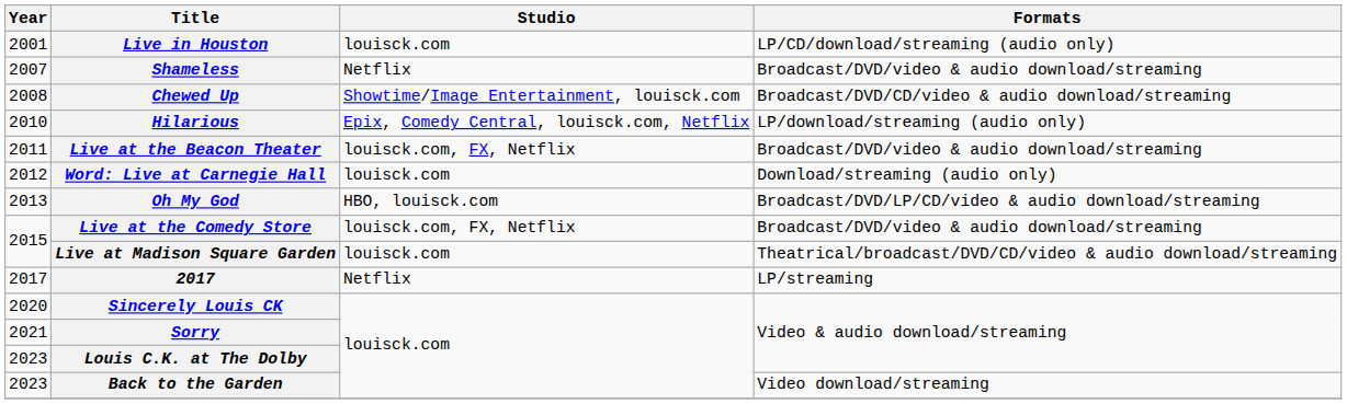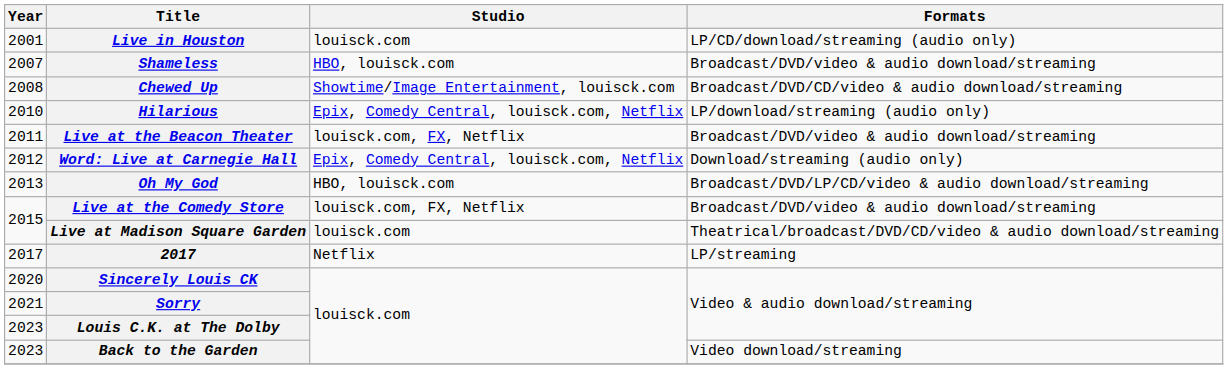 <table class="wikitable plainrowheaders">
 <tr>
 <th scope="col">Year</th>
 <th scope="col">Title</th>
 <th scope="col">Studio</th>
 <th scope="col">Formats</th>
 </tr>
 <tr>
 <td>2001</td>
 <th scope="row"><a href='#'><em>Live in Houston</em></a></th>
 <td>louisck.com</td>
 <td>LP/CD/download/streaming (audio only)</td>
 </tr>
 <tr>
 <td>2007</td>
 <th scope="row"><a href='#'><em>Shameless</em></a></th>
-<td>Netflix</td>
+<td><a href='#'>HBO</a>, louisck.com</td>
 <td>Broadcast/DVD/video & audio download/streaming</td>
 </tr>
 <tr>
 <td>2008</td>
 <th scope="row"><em><a href='#'>Chewed Up</a></em></th>
 <td><a href='#'>Showtime</a>/<a href='#'>Image Entertainment</a>, louisck.com</td>
 <td>Broadcast/DVD/CD/video & audio download/streaming</td>
 </tr>
 <tr>
 <td>2010</td>
 <th scope="row"><a href='#'><em>Hilarious</em></a></th>
 <td><a href='#'>Epix</a>, <a href='#'>Comedy Central</a>, louisck.com, <a href='#'>Netflix</a></td>
 <td>LP/download/streaming (audio only)</td>
 </tr>
 <tr>
 <td>2011</td>
 <th scope="row"><em><a href='#'>Live at the Beacon Theater</a></em></th>
 <td>louisck.com, <a href='#'>FX</a>, Netflix</td>
 <td>Broadcast/DVD/video & audio download/streaming</td>
 </tr>
 <tr>
 <td>2012</td>
 <th scope="row"><em><a href='#'>Word: Live at Carnegie Hall</a></em></th>
-<td>louisck.com</td>
+<td><a href='#'>Epix</a>, <a href='#'>Comedy Central</a>, louisck.com, <a href='#'>Netflix</a></td>
 <td>Download/streaming (audio only)</td>
 </tr>
 <tr>
 <td>2013</td>
 <th scope="row"><a href='#'><em>Oh My God</em></a></th>
 <td>HBO, louisck.com</td>
 <td>Broadcast/DVD/LP/CD/video & audio download/streaming</td>
 </tr>
 <tr>
 <td rowspan="2">2015</td>
 <th scope="row"><em><a href='#'>Live at the Comedy Store</a></em></th>
 <td>louisck.com, FX, Netflix</td>
 <td>Broadcast/DVD/video & audio download/streaming</td>
 </tr>
 <tr>
 <th scope="row"><em>Live at Madison Square Garden</em></th>
 <td>louisck.com</td>
 <td>Theatrical/broadcast/DVD/CD/video & audio download/streaming</td>
 </tr>
 <tr>
 <td>2017</td>
 <th scope="row"><em>2017</em></th>
 <td>Netflix</td>
 <td>LP/streaming</td>
 </tr>
 <tr>
 <td>2020</td>
 <th scope="row"><em><a href='#'>Sincerely Louis CK</a></em></th>
 <td rowspan="4">louisck.com</td>
 <td rowspan="3">Video & audio download/streaming</td>
 </tr>
 <tr>
 <td>2021</td>
 <th scope="row"><em><a href='#'>Sorry</a></em></th>
 </tr>
 <tr>
 <td>2023</td>
 <th scope="row"><em>Louis C.K. at The Dolby</em></th>
 </tr>
 <tr>
 <td>2023</td>
 <th scope="row"><em>Back to the Garden</em></th>
 <td>Video download/streaming</td>
 </tr>
 <tr>
 </tr>
 </table>
